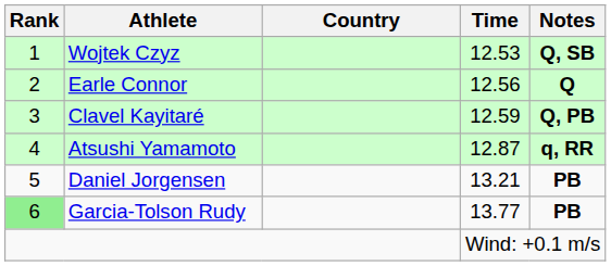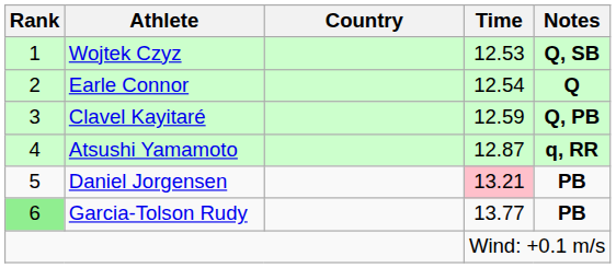 <table class="wikitable sortable" style="text-align:center">
 <tr>
 <th>Rank</th>
 <th style="width:150px">Athlete</th>
 <th style="width:150px">Country</th>
 <th>Time</th>
 <th>Notes</th>
 </tr>
 <tr style="background:#cfc;">
 <td>1</td>
 <td style="text-align:left;"><a href='#'>Wojtek Czyz</a></td>
 <td style="text-align:left;"></td>
 <td>12.53</td>
 <td><strong>Q, SB</strong></td>
 </tr>
 <tr style="background:#cfc;">
 <td>2</td>
 <td style="text-align:left;"><a href='#'>Earle Connor</a></td>
 <td style="text-align:left;"></td>
-<td>12.56</td>
+<td>12.54</td>
 <td><strong>Q</strong></td>
 </tr>
 <tr style="background:#cfc;">
 <td>3</td>
 <td style="text-align:left;"><a href='#'>Clavel Kayitaré</a></td>
 <td style="text-align:left;"></td>
 <td>12.59</td>
 <td><strong>Q, PB</strong></td>
 </tr>
 <tr style="background:#cfc;">
 <td>4</td>
 <td style="text-align:left;"><a href='#'>Atsushi Yamamoto</a></td>
 <td style="text-align:left;"></td>
 <td>12.87</td>
 <td><strong>q, RR</strong></td>
 </tr>
 <tr>
 <td>5</td>
 <td style="text-align:left;"><a href='#'>Daniel Jorgensen</a></td>
 <td style="text-align:left;"></td>
-<td>13.21</td>
+<td style="background: pink;">13.21</td>
 <td><strong>PB</strong></td>
 </tr>
 <tr>
 <td style="background: lightgreen;">6</td>
 <td style="text-align:left;"><a href='#'>Garcia-Tolson Rudy</a></td>
 <td style="text-align:left;"></td>
 <td>13.77</td>
 <td><strong>PB</strong></td>
 </tr>
 <tr class="sortbottom">
 <td colspan="3"></td>
 <td colspan="2">Wind: +0.1 m/s</td>
 </tr>
 </table>
